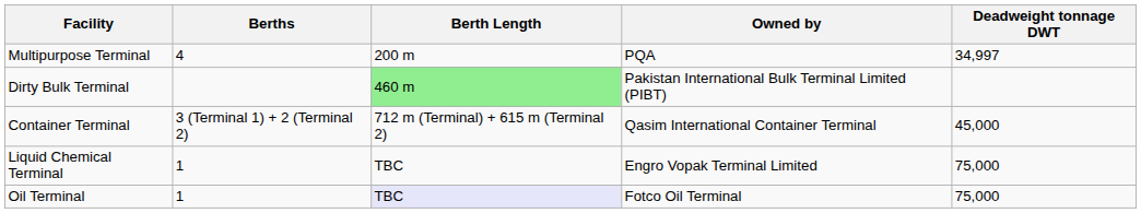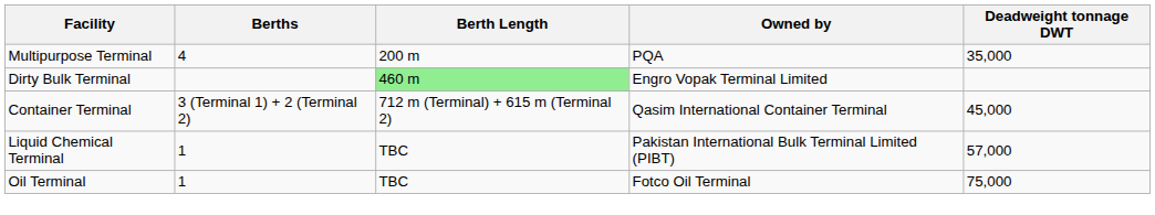 <table class="wikitable" border="1">
 <tr>
 <th>Facility</th>
 <th>Berths</th>
 <th>Berth Length</th>
 <th>Owned by</th>
 <th>Deadweight tonnage DWT</th>
 </tr>
 <tr>
 <td>Multipurpose Terminal</td>
 <td>4</td>
 <td>200 m</td>
 <td>PQA</td>
-<td>34,997</td>
+<td>35,000</td>
 </tr>
 <tr>
 <td>Dirty Bulk Terminal</td>
 <td></td>
 <td style="background: lightgreen;">460 m</td>
-<td>Pakistan International Bulk Terminal Limited (PIBT)</td>
+<td>Engro Vopak Terminal Limited</td>
 <td></td>
 </tr>
 <tr>
 <td>Container Terminal</td>
 <td>3 (Terminal 1) + 2 (Terminal 2)</td>
 <td>712 m (Terminal) + 615 m (Terminal 2)</td>
 <td>Qasim International Container Terminal</td>
 <td>45,000</td>
 </tr>
 <tr>
 <td>Liquid Chemical Terminal</td>
 <td>1</td>
 <td>TBC</td>
-<td>Engro Vopak Terminal Limited</td>
-<td>75,000</td>
+<td>Pakistan International Bulk Terminal Limited (PIBT)</td>
+<td>57,000</td>
 </tr>
 <tr>
 <td>Oil Terminal</td>
 <td>1</td>
-<td style="background: lavender;">TBC</td>
+<td>TBC</td>
 <td>Fotco Oil Terminal</td>
 <td>75,000</td>
 </tr>
 </table>
